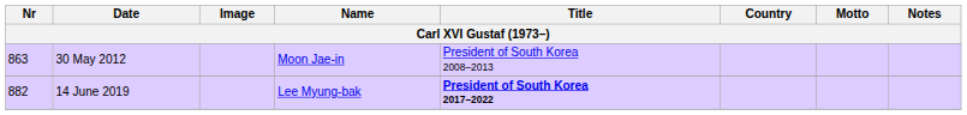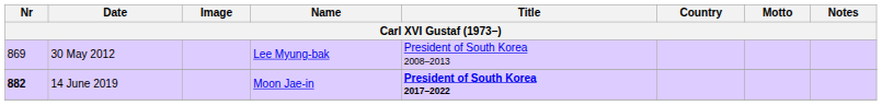 <table class="wikitable" width=100%>
 <tr>
 <th>Nr</th>
 <th>Date</th>
 <th>Image</th>
 <th>Name</th>
 <th>Title</th>
 <th>Country</th>
 <th>Motto</th>
 <th>Notes</th>
 </tr>
 <tr>
 <th colspan=8>Carl XVI Gustaf (1973–)</th>
 </tr>
 <tr bgcolor="#DDCCFF">
-<td>863</td>
+<td>869</td>
 <td>30 May 2012</td>
 <td></td>
-<td><a href='#'>Moon Jae-in</a></td>
+<td><a href='#'>Lee Myung-bak</a></td>
 <td><a href='#'>President of South Korea</a><br><small>2008–2013</small></td>
 <td></td>
 <td></td>
 <td></td>
 </tr>
 <tr>
 </tr>
 <tr bgcolor="#DDCCFF">
-<td>882</td>
+<td><strong>882</strong></td>
 <td>14 June 2019</td>
 <td></td>
-<td><a href='#'>Lee Myung-bak</a></td>
+<td><a href='#'>Moon Jae-in</a></td>
 <td><strong><a href='#'>President of South Korea</a><br><small>2017–2022</small></strong></td>
 <td></td>
 <td></td>
 <td></td>
 </tr>
 <tr>
 </tr>
 </table>
